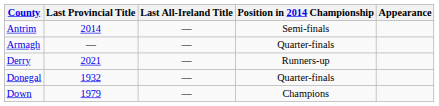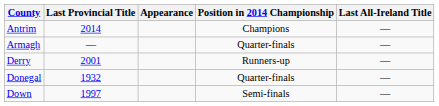 <table class="wikitable sortable" style="text-align:center">
 <tr>
 <th><a href='#'>County</a></th>
 <th>Last Provincial Title</th>
+<th>Appearance</th>
+<th>Position in <a href='#'>2014</a> Championship</th>
 <th>Last All-Ireland Title</th>
-<th>Position in <a href='#'>2014</a> Championship</th>
-<th>Appearance</th>
 </tr>
 <tr>
 <td style="text-align:left"> <a href='#'>Antrim</a></td>
 <td><a href='#'>2014</a></td>
+<td></td>
+<td>Champions</td>
 <td>—</td>
-<td>Semi-finals</td>
-<td></td>
 </tr>
 <tr>
 <td style="text-align:left"> <a href='#'>Armagh</a></td>
 <td>—</td>
+<td></td>
+<td>Quarter-finals</td>
 <td>—</td>
-<td>Quarter-finals</td>
-<td></td>
 </tr>
 <tr>
 <td style="text-align:left"> <a href='#'>Derry</a></td>
-<td><a href='#'>2021</a></td>
+<td><a href='#'>2001</a></td>
+<td></td>
+<td>Runners-up</td>
 <td>—</td>
-<td>Runners-up</td>
-<td></td>
 </tr>
 <tr>
 <td style="text-align:left"> <a href='#'>Donegal</a></td>
 <td><a href='#'>1932</a></td>
+<td></td>
+<td>Quarter-finals</td>
 <td>—</td>
-<td>Quarter-finals</td>
-<td></td>
 </tr>
 <tr>
 <td style="text-align:left"> <a href='#'>Down</a></td>
-<td><a href='#'>1979</a></td>
+<td><a href='#'>1997</a></td>
+<td></td>
+<td>Semi-finals</td>
 <td>—</td>
-<td>Champions</td>
-<td></td>
 </tr>
 </table>
